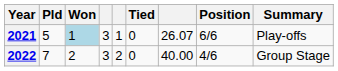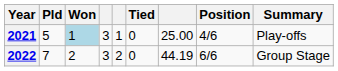 <table class="wikitable sortable">
 <tr>
 <th>Year</th>
 <th>Pld</th>
 <th>Won</th>
 <th></th>
 <th></th>
 <th>Tied</th>
 <th></th>
 <th>Position</th>
 <th>Summary</th>
 </tr>
 <tr>
 <th><a href='#'>2021</a></th>
 <td>5</td>
 <td style="background: lightblue;">1</td>
 <td>3</td>
 <td>1</td>
 <td>0</td>
-<td>26.07</td>
-<td>6/6</td>
+<td>25.00</td>
+<td>4/6</td>
 <td>Play-offs</td>
 </tr>
 <tr>
 <th><a href='#'>2022</a></th>
 <td>7</td>
 <td>2</td>
 <td>3</td>
 <td>2</td>
 <td>0</td>
-<td>40.00</td>
-<td>4/6</td>
+<td>44.19</td>
+<td>6/6</td>
 <td>Group Stage</td>
 </tr>
 </table>
